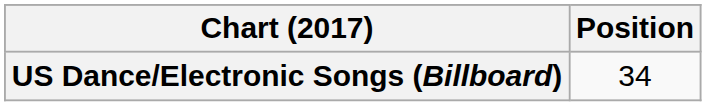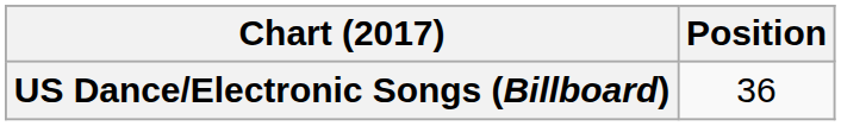 <table class="wikitable plainrowheaders" style="text-align:center">
 <tr>
 <th scope="col">Chart (2017)</th>
 <th scope="col">Position</th>
 </tr>
 <tr>
 <th scope="row">US Dance/Electronic Songs (<em>Billboard</em>)</th>
-<td>34</td>
+<td>36</td>
 </tr>
 </table>
